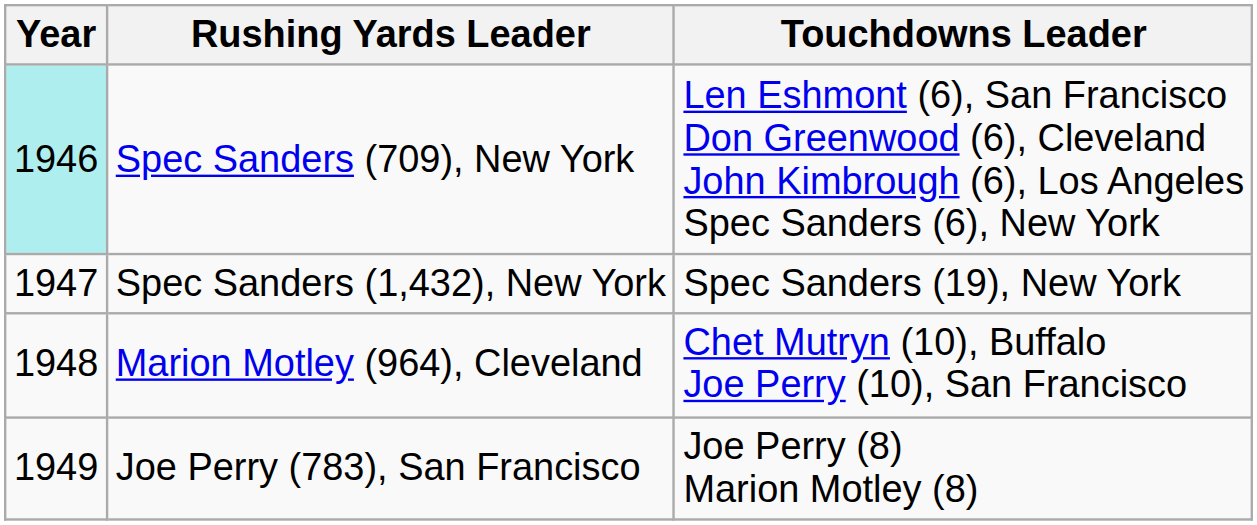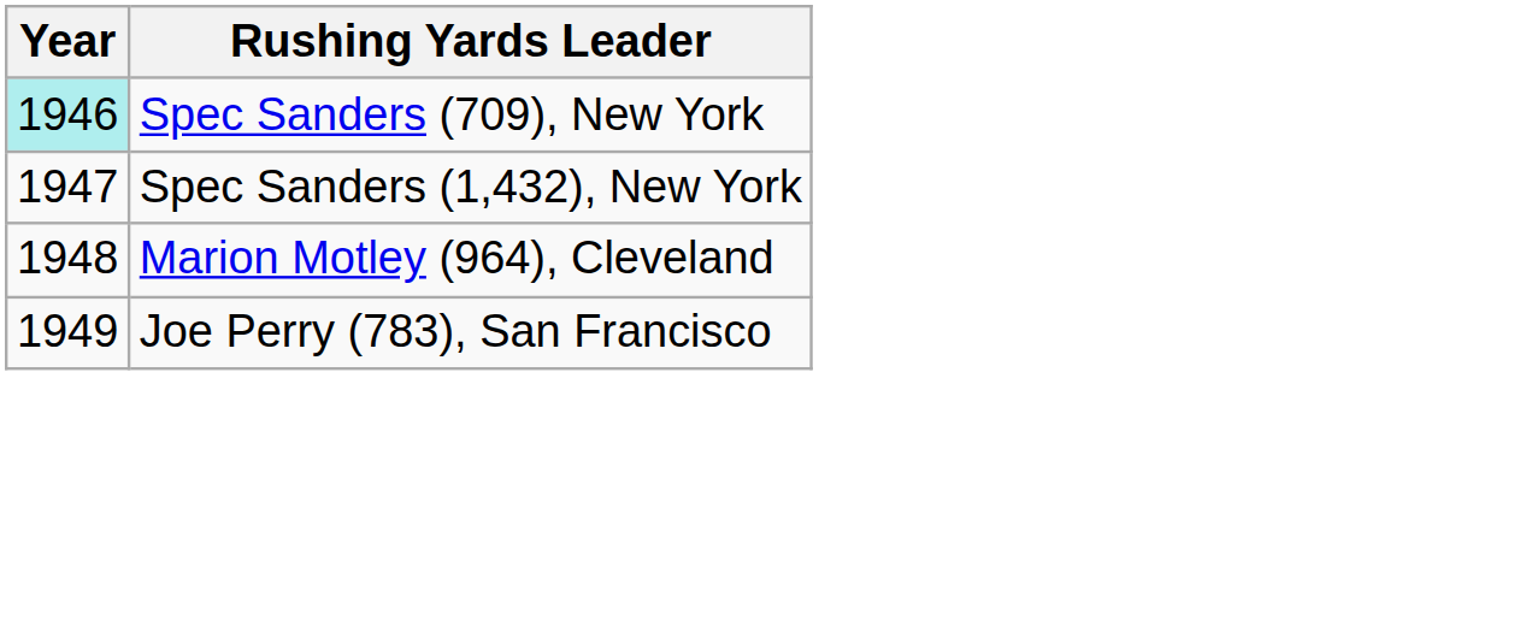 <table class="wikitable">
 <tr>
 <th>Year</th>
 <th>Rushing Yards Leader</th>
-<th>Touchdowns Leader</th>
 </tr>
 <tr>
 <td style="background: paleturquoise;">1946</td>
 <td><a href='#'>Spec Sanders</a> (709), New York</td>
-<td><a href='#'>Len Eshmont</a> (6), San Francisco<br><a href='#'>Don Greenwood</a> (6), Cleveland<br><a href='#'>John Kimbrough</a> (6), Los Angeles<br>Spec Sanders (6), New York</td>
 </tr>
 <tr>
 <td>1947</td>
 <td>Spec Sanders (1,432), New York</td>
-<td>Spec Sanders (19), New York</td>
 </tr>
 <tr>
 <td>1948</td>
 <td><a href='#'>Marion Motley</a> (964), Cleveland</td>
-<td><a href='#'>Chet Mutryn</a> (10), Buffalo <br> <a href='#'>Joe Perry</a> (10), San Francisco</td>
 </tr>
 <tr>
 <td>1949</td>
 <td>Joe Perry (783), San Francisco</td>
-<td>Joe Perry (8)<br>Marion Motley (8)</td>
 </tr>
 </table>
